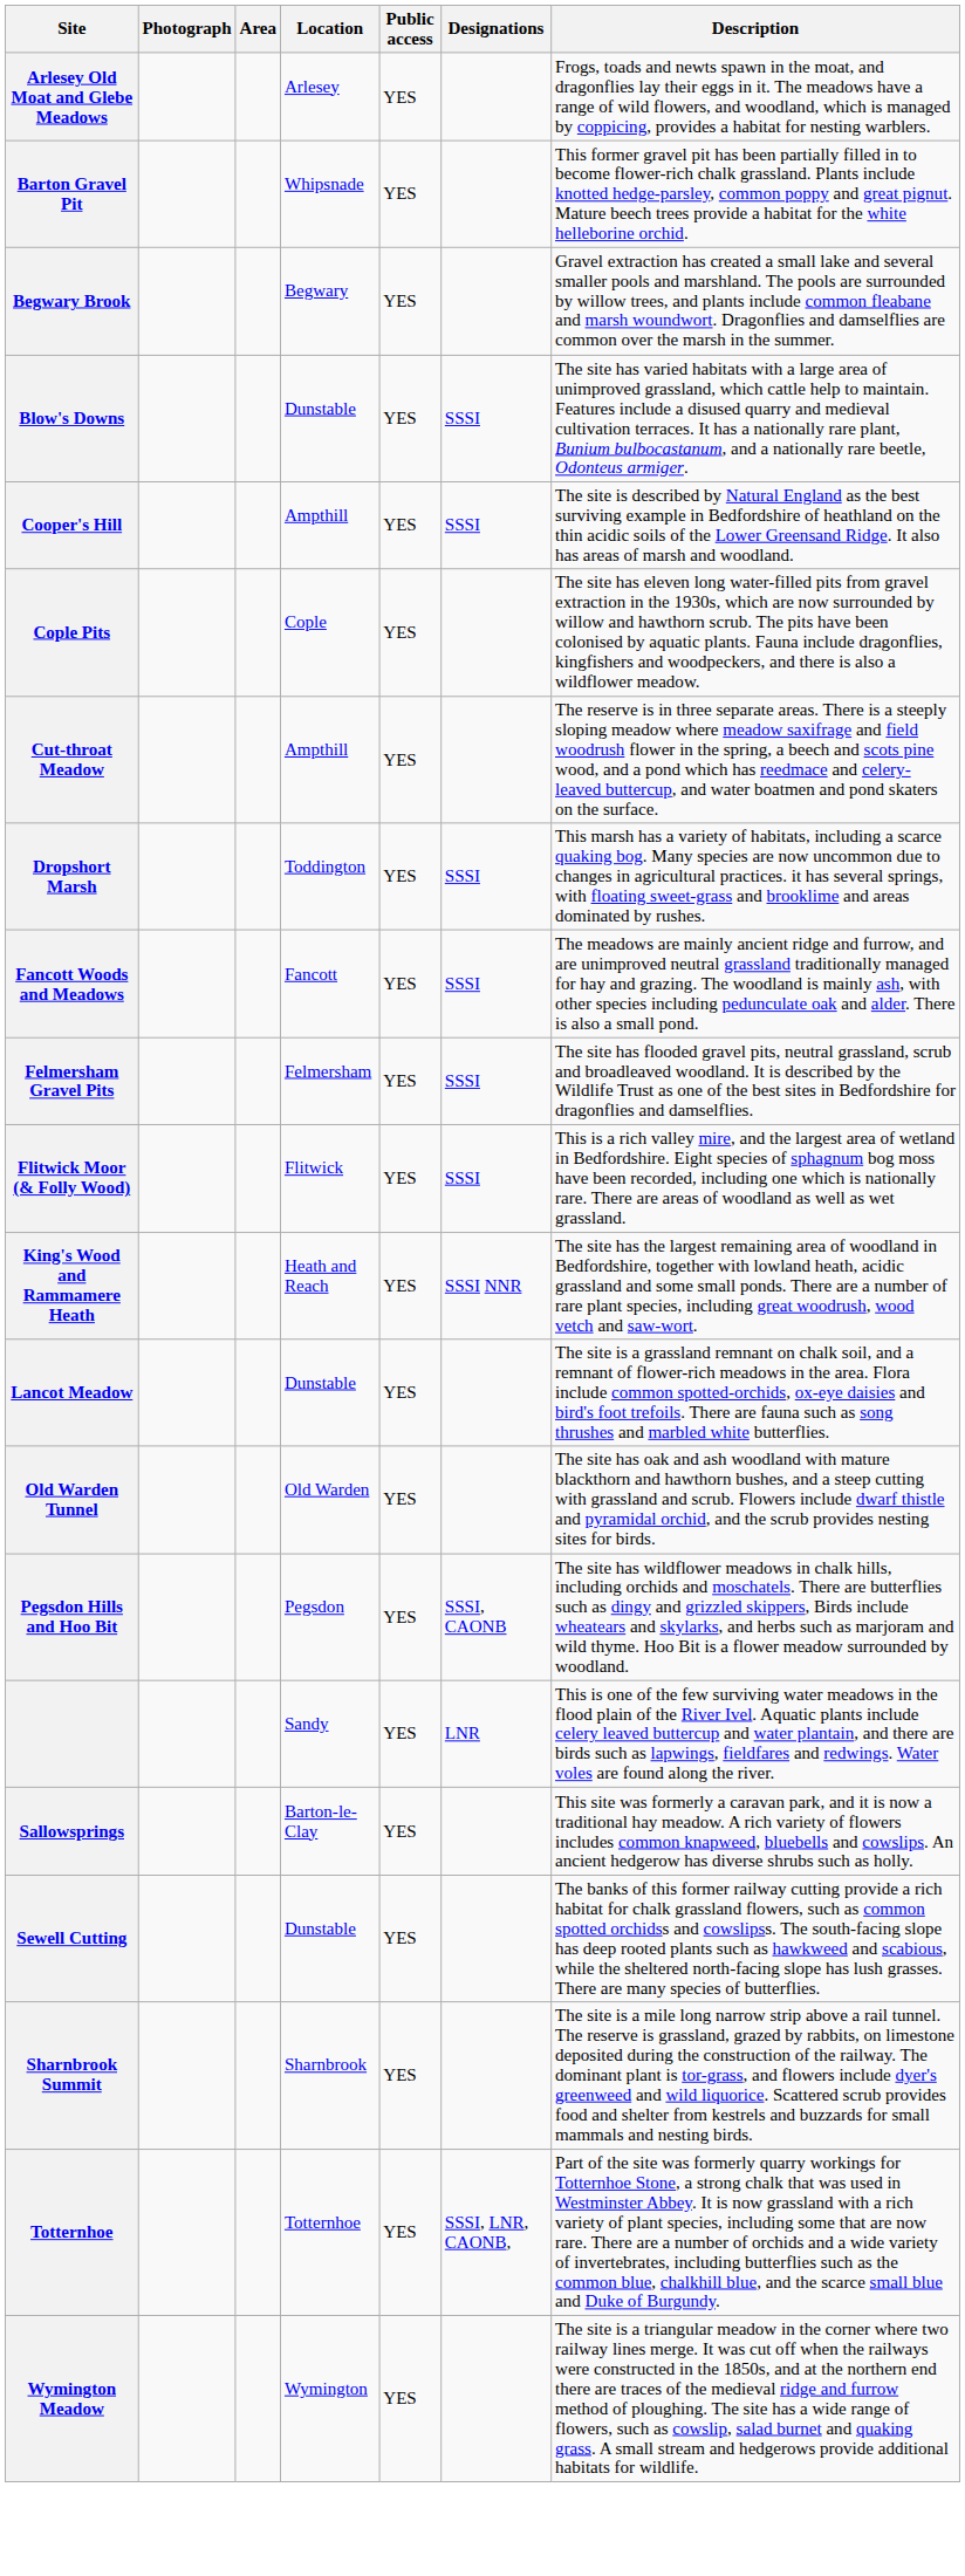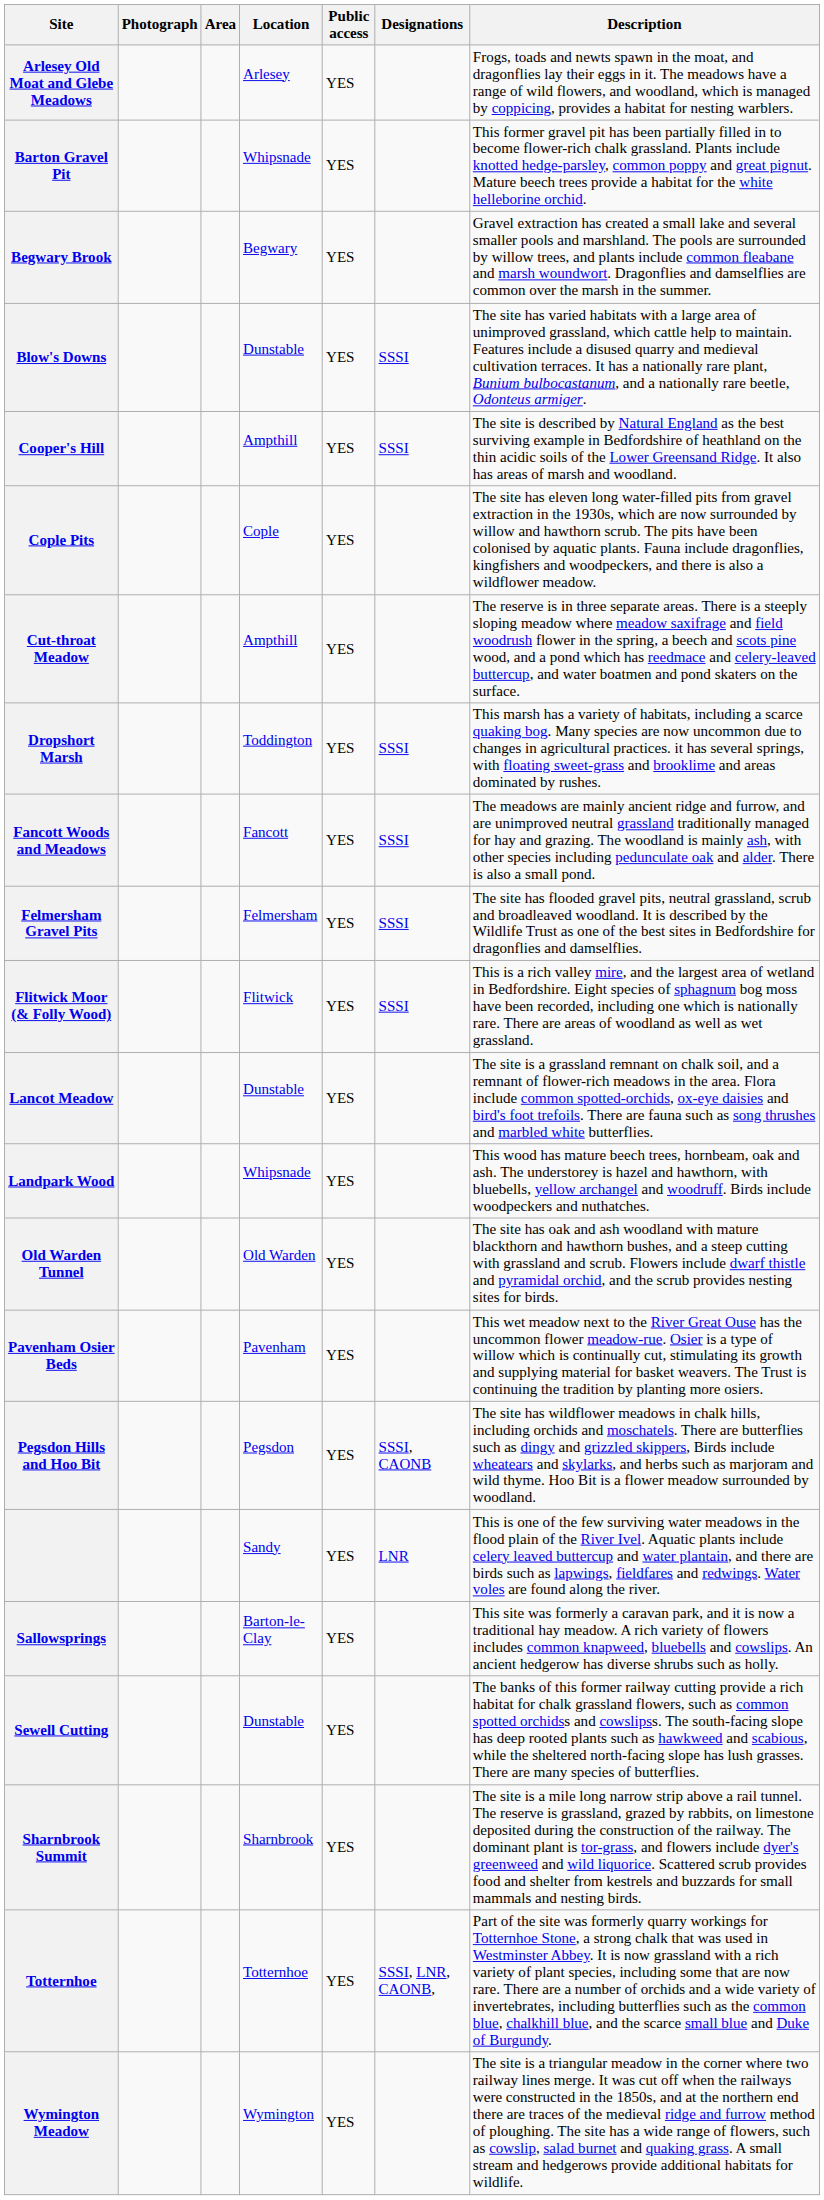 <table class="wikitable sortable plainrowheaders">
 <tr>
 <th scope="col">Site</th>
 <th scope="col" class="unsortable">Photograph</th>
 <th scope="col" data-sort-type="number">Area</th>
 <th scope="col">Location</th>
 <th scope="col">Public access</th>
 <th scope="col">Designations</th>
 <th scope="col" class="unsortable">Description</th>
 </tr>
 <tr>
 <th scope="row"><a href='#'>Arlesey Old Moat and Glebe Meadows</a></th>
 <td></td>
 <td></td>
 <td><a href='#'>Arlesey</a><br> <br> </td>
 <td>YES</td>
 <td></td>
 <td>Frogs, toads and newts spawn in the moat, and dragonflies lay their eggs in it. The meadows have a range of wild flowers, and woodland, which is managed by <a href='#'>coppicing</a>, provides a habitat for nesting warblers.</td>
 </tr>
 <tr>
 <th scope="row"><a href='#'>Barton Gravel Pit</a></th>
 <td></td>
 <td></td>
 <td><a href='#'>Whipsnade</a><br> <br> </td>
 <td>YES</td>
 <td></td>
 <td>This former gravel pit has been partially filled in to become flower-rich chalk grassland. Plants include <a href='#'>knotted hedge-parsley</a>, <a href='#'>common poppy</a> and <a href='#'>great pignut</a>. Mature beech trees provide a habitat for the <a href='#'>white helleborine orchid</a>.</td>
 </tr>
 <tr>
 <th scope="row"><a href='#'>Begwary Brook</a></th>
 <td></td>
 <td></td>
 <td><a href='#'>Begwary</a><br> <br> </td>
 <td>YES</td>
 <td></td>
 <td>Gravel extraction has created a small lake and several smaller pools and marshland. The pools are surrounded by willow trees, and plants include <a href='#'>common fleabane</a> and <a href='#'>marsh woundwort</a>. Dragonflies and damselflies are common over the marsh in the summer.</td>
 </tr>
 <tr>
 <th scope="row"><a href='#'>Blow's Downs</a></th>
 <td></td>
 <td></td>
 <td><a href='#'>Dunstable</a><br> <br> </td>
 <td>YES</td>
 <td><a href='#'>SSSI</a></td>
 <td>The site has varied habitats with a large area of unimproved grassland, which cattle help to maintain. Features include a disused quarry and medieval cultivation terraces. It has a nationally rare plant, <em><a href='#'>Bunium bulbocastanum</a></em>, and a nationally rare beetle, <em><a href='#'>Odonteus armiger</a></em>.</td>
 </tr>
 <tr>
 <th scope="row"><a href='#'>Cooper's Hill</a></th>
 <td></td>
 <td></td>
 <td><a href='#'>Ampthill</a><br> <br> </td>
 <td>YES</td>
 <td><a href='#'>SSSI</a></td>
 <td>The site is described by <a href='#'>Natural England</a> as the best surviving example in Bedfordshire of heathland on the thin acidic soils of the <a href='#'>Lower Greensand Ridge</a>. It also has areas of marsh and woodland.</td>
 </tr>
 <tr>
 <th scope="row"><a href='#'>Cople Pits</a></th>
 <td></td>
 <td></td>
 <td><a href='#'>Cople</a><br> <br> </td>
 <td>YES</td>
 <td></td>
 <td>The site has eleven long water-filled pits from gravel extraction in the 1930s, which are now surrounded by willow and hawthorn scrub. The pits have been colonised by aquatic plants. Fauna include dragonflies, kingfishers and woodpeckers, and there is also a wildflower meadow.</td>
 </tr>
 <tr>
 <th scope="row"><a href='#'>Cut-throat Meadow</a></th>
 <td></td>
 <td></td>
 <td><a href='#'>Ampthill</a><br> <br> </td>
 <td>YES</td>
 <td></td>
 <td>The reserve is in three separate areas. There is a steeply sloping meadow where <a href='#'>meadow saxifrage</a> and <a href='#'>field woodrush</a> flower in the spring, a beech and <a href='#'>scots pine</a> wood, and a pond which has <a href='#'>reedmace</a> and <a href='#'>celery-leaved buttercup</a>, and water boatmen and pond skaters on the surface.</td>
 </tr>
 <tr>
 <th scope="row"><a href='#'>Dropshort Marsh</a></th>
 <td></td>
 <td></td>
 <td><a href='#'>Toddington</a><br> <br> </td>
 <td>YES</td>
 <td><a href='#'>SSSI</a></td>
 <td>This marsh has a variety of habitats, including a scarce <a href='#'>quaking bog</a>. Many species are now uncommon due to changes in agricultural practices. it has several springs, with <a href='#'>floating sweet-grass</a> and <a href='#'>brooklime</a> and areas dominated by rushes.</td>
 </tr>
 <tr>
 <th scope="row"><a href='#'>Fancott Woods and Meadows</a></th>
 <td></td>
 <td></td>
 <td><a href='#'>Fancott</a><br> <br> </td>
 <td>YES</td>
 <td><a href='#'>SSSI</a></td>
 <td>The meadows are mainly ancient ridge and furrow, and are unimproved neutral <a href='#'>grassland</a> traditionally managed for hay and grazing. The woodland is mainly <a href='#'>ash</a>, with other species including <a href='#'>pedunculate oak</a> and <a href='#'>alder</a>. There is also a small pond.</td>
 </tr>
 <tr>
 <th scope="row"><a href='#'>Felmersham Gravel Pits</a></th>
 <td></td>
 <td></td>
 <td><a href='#'>Felmersham</a><br> <br> </td>
 <td>YES</td>
 <td><a href='#'>SSSI</a></td>
 <td>The site has flooded gravel pits, neutral grassland, scrub and broadleaved woodland. It is described by the Wildlife Trust as one of the best sites in Bedfordshire for dragonflies and damselflies.</td>
 </tr>
 <tr>
 <th scope="row"><a href='#'>Flitwick Moor (& Folly Wood)</a></th>
 <td></td>
 <td></td>
 <td><a href='#'>Flitwick</a><br> <br> </td>
 <td>YES</td>
 <td><a href='#'>SSSI</a></td>
 <td>This is a rich valley <a href='#'>mire</a>, and the largest area of wetland in Bedfordshire. Eight species of <a href='#'>sphagnum</a> bog moss have been recorded, including one which is nationally rare. There are areas of woodland as well as wet grassland.</td>
 </tr>
 <tr>
-<th scope="row"><a href='#'>King's Wood and Rammamere Heath</a></th>
-<td></td>
-<td></td>
-<td><a href='#'>Heath and Reach</a><br> <br> </td>
-<td>YES</td>
-<td><a href='#'>SSSI</a> <a href='#'>NNR</a></td>
-<td>The site has the largest remaining area of woodland in Bedfordshire, together with lowland heath, acidic grassland and some small ponds. There are a number of rare plant species, including <a href='#'>great woodrush</a>, <a href='#'>wood vetch</a> and <a href='#'>saw-wort</a>.</td>
-</tr>
-<tr>
 <th scope="row"><a href='#'>Lancot Meadow</a></th>
 <td></td>
 <td></td>
 <td><a href='#'>Dunstable</a><br> <br> </td>
 <td>YES</td>
 <td></td>
 <td>The site is a grassland remnant on chalk soil, and a remnant of flower-rich meadows in the area. Flora include <a href='#'>common spotted-orchids</a>, <a href='#'>ox-eye daisies</a> and <a href='#'>bird's foot trefoils</a>. There are fauna such as <a href='#'>song thrushes</a> and <a href='#'>marbled white</a> butterflies.</td>
 </tr>
 <tr>
+<th scope="row"><a href='#'>Landpark Wood</a></th>
+<td></td>
+<td></td>
+<td><a href='#'>Whipsnade</a><br> <br> </td>
+<td>YES</td>
+<td></td>
+<td>This wood has mature beech trees, hornbeam, oak and ash. The understorey is hazel and hawthorn, with bluebells, <a href='#'>yellow archangel</a> and <a href='#'>woodruff</a>. Birds include woodpeckers and nuthatches.</td>
+</tr>
+<tr>
 <th scope="row"><a href='#'>Old Warden Tunnel</a></th>
 <td></td>
 <td></td>
 <td><a href='#'>Old Warden</a><br> <br> </td>
 <td>YES</td>
 <td></td>
 <td>The site has oak and ash woodland with mature blackthorn and hawthorn bushes, and a steep cutting with grassland and scrub. Flowers include <a href='#'>dwarf thistle</a> and <a href='#'>pyramidal orchid</a>, and the scrub provides nesting sites for birds.</td>
+</tr>
+<tr>
+<th scope="row"><a href='#'>Pavenham Osier Beds</a></th>
+<td></td>
+<td></td>
+<td><a href='#'>Pavenham</a><br> <br> </td>
+<td>YES</td>
+<td></td>
+<td>This wet meadow next to the <a href='#'>River Great Ouse</a> has the uncommon flower <a href='#'>meadow-rue</a>. <a href='#'>Osier</a> is a type of willow which is continually cut, stimulating its growth and supplying material for basket weavers. The Trust is continuing the tradition by planting more osiers.</td>
 </tr>
 <tr>
 <th scope="row"><a href='#'>Pegsdon Hills and Hoo Bit</a></th>
 <td></td>
 <td></td>
 <td><a href='#'>Pegsdon</a><br> <br> </td>
 <td>YES</td>
 <td><a href='#'>SSSI</a>, <a href='#'>CAONB</a></td>
 <td>The site has wildflower meadows in chalk hills, including orchids and <a href='#'>moschatels</a>. There are butterflies such as <a href='#'>dingy</a> and <a href='#'>grizzled skippers</a>, Birds include <a href='#'>wheatears</a> and <a href='#'>skylarks</a>, and herbs such as marjoram and wild thyme. Hoo Bit is a flower meadow surrounded by woodland.</td>
 </tr>
 <tr>
 <th scope="row"></th>
 <td></td>
 <td></td>
 <td><a href='#'>Sandy</a><br> <br> </td>
 <td>YES</td>
 <td><a href='#'>LNR</a></td>
 <td>This is one of the few surviving water meadows in the flood plain of the <a href='#'>River Ivel</a>. Aquatic plants include <a href='#'>celery leaved buttercup</a> and <a href='#'>water plantain</a>, and there are birds such as <a href='#'>lapwings</a>, <a href='#'>fieldfares</a> and <a href='#'>redwings</a>. <a href='#'>Water voles</a> are found along the river.</td>
 </tr>
 <tr>
 <th scope="row"><a href='#'>Sallowsprings</a></th>
 <td></td>
 <td></td>
 <td><a href='#'>Barton-le-Clay</a><br> <br> </td>
 <td>YES</td>
 <td></td>
 <td>This site was formerly a caravan park, and it is now a traditional hay meadow. A rich variety of flowers includes <a href='#'>common knapweed</a>, <a href='#'>bluebells</a> and <a href='#'>cowslips</a>. An ancient hedgerow has diverse shrubs such as holly.</td>
 </tr>
 <tr>
 <th scope="row"><a href='#'>Sewell Cutting</a></th>
 <td></td>
 <td></td>
 <td><a href='#'>Dunstable</a><br> <br> </td>
 <td>YES</td>
 <td></td>
 <td>The banks of this former railway cutting provide a rich habitat for chalk grassland flowers, such as <a href='#'>common spotted orchids</a>s and <a href='#'>cowslips</a>s. The south-facing slope has deep rooted plants such as <a href='#'>hawkweed</a> and <a href='#'>scabious</a>, while the sheltered north-facing slope has lush grasses. There are many species of butterflies.</td>
 </tr>
 <tr>
 <th scope="row"><a href='#'>Sharnbrook Summit</a></th>
 <td></td>
 <td></td>
 <td><a href='#'>Sharnbrook</a><br> <br> </td>
 <td>YES</td>
 <td></td>
 <td>The site is a mile long narrow strip above a rail tunnel. The reserve is grassland, grazed by rabbits, on limestone deposited during the construction of the railway. The dominant plant is <a href='#'>tor-grass</a>, and flowers include <a href='#'>dyer's greenweed</a> and <a href='#'>wild liquorice</a>. Scattered scrub provides food and shelter from kestrels and buzzards for small mammals and nesting birds.</td>
 </tr>
 <tr>
 <th scope="row"><a href='#'>Totternhoe</a></th>
 <td></td>
 <td></td>
 <td><a href='#'>Totternhoe</a><br> <br> </td>
 <td>YES</td>
 <td><a href='#'>SSSI</a>, <a href='#'>LNR</a>, <a href='#'>CAONB</a>,</td>
 <td>Part of the site was formerly quarry workings for <a href='#'>Totternhoe Stone</a>, a strong chalk that was used in <a href='#'>Westminster Abbey</a>. It is now grassland with a rich variety of plant species, including some that are now rare. There are a number of orchids and a wide variety of invertebrates, including butterflies such as the <a href='#'>common blue</a>, <a href='#'>chalkhill blue</a>, and the scarce <a href='#'>small blue</a> and <a href='#'>Duke of Burgundy</a>.</td>
 </tr>
 <tr>
 <th scope="row"><a href='#'>Wymington Meadow</a></th>
 <td></td>
 <td></td>
 <td><a href='#'>Wymington</a><br> <br> </td>
 <td>YES</td>
 <td></td>
 <td>The site is a triangular meadow in the corner where two railway lines merge. It was cut off when the railways were constructed in the 1850s, and at the northern end there are traces of the medieval <a href='#'>ridge and furrow</a> method of ploughing. The site has a wide range of flowers, such as <a href='#'>cowslip</a>, <a href='#'>salad burnet</a> and <a href='#'>quaking grass</a>. A small stream and hedgerows provide additional habitats for wildlife.</td>
 </tr>
 </table>
